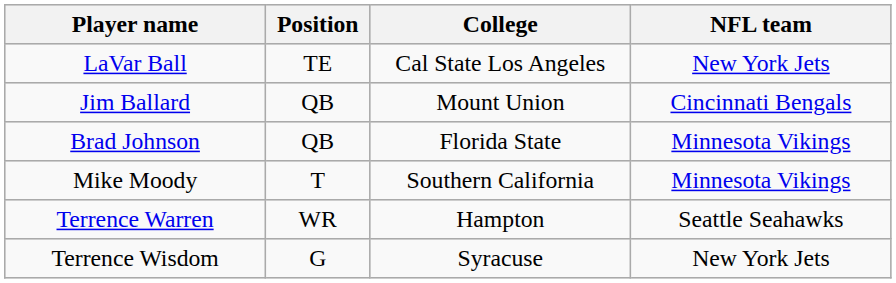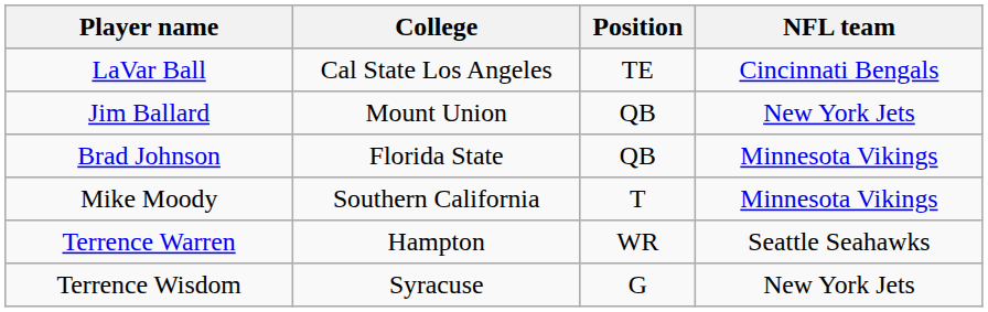 <table class="wikitable" style="font-size:95%; text-align:center">
 <tr>
 <th width="160">Player name</th>
+<th width="160">College</th>
 <th width="60">Position</th>
-<th width="160">College</th>
 <th width="160">NFL team</th>
 </tr>
 <tr>
 <td><a href='#'>LaVar Ball</a></td>
+<td>Cal State Los Angeles</td>
 <td>TE</td>
-<td>Cal State Los Angeles</td>
+<td><a href='#'>Cincinnati Bengals</a></td>
+</tr>
+<tr>
+<td><a href='#'>Jim Ballard</a></td>
+<td>Mount Union</td>
+<td>QB</td>
 <td><a href='#'>New York Jets</a></td>
 </tr>
 <tr>
-<td><a href='#'>Jim Ballard</a></td>
+<td><a href='#'>Brad Johnson</a></td>
+<td>Florida State</td>
 <td>QB</td>
-<td>Mount Union</td>
-<td><a href='#'>Cincinnati Bengals</a></td>
-</tr>
-<tr>
-<td><a href='#'>Brad Johnson</a></td>
-<td>QB</td>
-<td>Florida State</td>
 <td><a href='#'>Minnesota Vikings</a></td>
 </tr>
 <tr>
 <td>Mike Moody</td>
+<td>Southern California</td>
 <td>T</td>
-<td>Southern California</td>
 <td><a href='#'>Minnesota Vikings</a></td>
 </tr>
 <tr>
 <td><a href='#'>Terrence Warren</a></td>
+<td>Hampton</td>
 <td>WR</td>
-<td>Hampton</td>
 <td>Seattle Seahawks</td>
 </tr>
 <tr>
 <td>Terrence Wisdom</td>
+<td>Syracuse</td>
 <td>G</td>
-<td>Syracuse</td>
 <td>New York Jets</td>
 </tr>
 </table>
